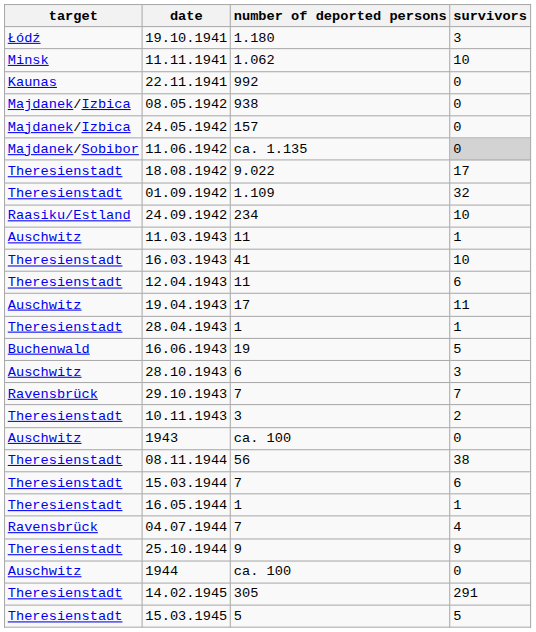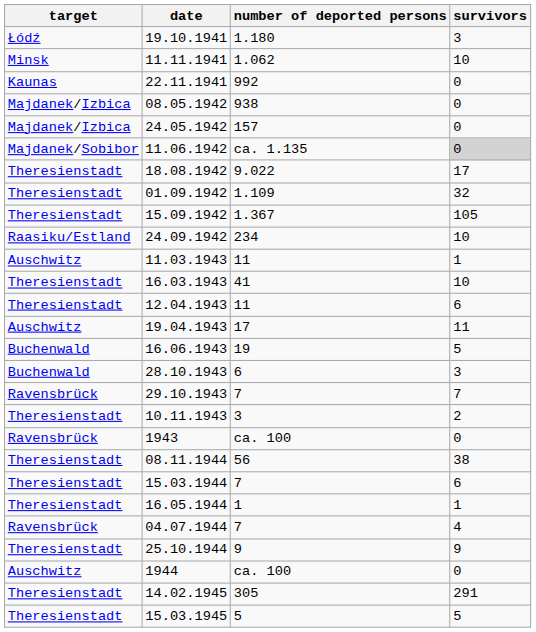 <table class="wikitable">
 <tr>
 <th>target</th>
 <th>date</th>
 <th>number of deported persons</th>
 <th>survivors</th>
 </tr>
 <tr>
 <td><a href='#'>Łódź</a></td>
 <td>19.10.1941</td>
 <td>1.180</td>
 <td>3</td>
 </tr>
 <tr>
 <td><a href='#'>Minsk</a></td>
 <td>11.11.1941</td>
 <td>1.062</td>
 <td>10</td>
 </tr>
 <tr>
 <td><a href='#'>Kaunas</a></td>
 <td>22.11.1941</td>
 <td>992</td>
 <td>0</td>
 </tr>
 <tr>
 <td><a href='#'>Majdanek</a>/<a href='#'>Izbica</a></td>
 <td>08.05.1942</td>
 <td>938</td>
 <td>0</td>
 </tr>
 <tr>
 <td><a href='#'>Majdanek</a>/<a href='#'>Izbica</a></td>
 <td>24.05.1942</td>
 <td>157</td>
 <td>0</td>
 </tr>
 <tr>
 <td><a href='#'>Majdanek</a>/<a href='#'>Sobibor</a></td>
 <td>11.06.1942</td>
 <td>ca. 1.135</td>
 <td style="background: lightgrey;">0</td>
 </tr>
 <tr>
 <td><a href='#'>Theresienstadt</a></td>
 <td>18.08.1942</td>
 <td>9.022</td>
 <td>17</td>
 </tr>
 <tr>
 <td><a href='#'>Theresienstadt</a></td>
 <td>01.09.1942</td>
 <td>1.109</td>
 <td>32</td>
 </tr>
 <tr>
+<td><a href='#'>Theresienstadt</a></td>
+<td>15.09.1942</td>
+<td>1.367</td>
+<td>105</td>
+</tr>
+<tr>
 <td><a href='#'>Raasiku/Estland</a></td>
 <td>24.09.1942</td>
 <td>234</td>
 <td>10</td>
 </tr>
 <tr>
 <td><a href='#'>Auschwitz</a></td>
 <td>11.03.1943</td>
 <td>11</td>
 <td>1</td>
 </tr>
 <tr>
 <td><a href='#'>Theresienstadt</a></td>
 <td>16.03.1943</td>
 <td>41</td>
 <td>10</td>
 </tr>
 <tr>
 <td><a href='#'>Theresienstadt</a></td>
 <td>12.04.1943</td>
 <td>11</td>
 <td>6</td>
 </tr>
 <tr>
 <td><a href='#'>Auschwitz</a></td>
 <td>19.04.1943</td>
 <td>17</td>
 <td>11</td>
 </tr>
 <tr>
-<td><a href='#'>Theresienstadt</a></td>
-<td>28.04.1943</td>
-<td>1</td>
-<td>1</td>
-</tr>
-<tr>
 <td><a href='#'>Buchenwald</a></td>
 <td>16.06.1943</td>
 <td>19</td>
 <td>5</td>
 </tr>
 <tr>
-<td><a href='#'>Auschwitz</a></td>
+<td><a href='#'>Buchenwald</a></td>
 <td>28.10.1943</td>
 <td>6</td>
 <td>3</td>
 </tr>
 <tr>
 <td><a href='#'>Ravensbrück</a></td>
 <td>29.10.1943</td>
 <td>7</td>
 <td>7</td>
 </tr>
 <tr>
 <td><a href='#'>Theresienstadt</a></td>
 <td>10.11.1943</td>
 <td>3</td>
 <td>2</td>
 </tr>
 <tr>
-<td><a href='#'>Auschwitz</a></td>
+<td><a href='#'>Ravensbrück</a></td>
 <td>1943</td>
 <td>ca. 100</td>
 <td>0</td>
 </tr>
 <tr>
 <td><a href='#'>Theresienstadt</a></td>
 <td>08.11.1944</td>
 <td>56</td>
 <td>38</td>
 </tr>
 <tr>
 <td><a href='#'>Theresienstadt</a></td>
 <td>15.03.1944</td>
 <td>7</td>
 <td>6</td>
 </tr>
 <tr>
 <td><a href='#'>Theresienstadt</a></td>
 <td>16.05.1944</td>
 <td>1</td>
 <td>1</td>
 </tr>
 <tr>
 <td><a href='#'>Ravensbrück</a></td>
 <td>04.07.1944</td>
 <td>7</td>
 <td>4</td>
 </tr>
 <tr>
 <td><a href='#'>Theresienstadt</a></td>
 <td>25.10.1944</td>
 <td>9</td>
 <td>9</td>
 </tr>
 <tr>
 <td><a href='#'>Auschwitz</a></td>
 <td>1944</td>
 <td>ca. 100</td>
 <td>0</td>
 </tr>
 <tr>
 <td><a href='#'>Theresienstadt</a></td>
 <td>14.02.1945</td>
 <td>305</td>
 <td>291</td>
 </tr>
 <tr>
 <td><a href='#'>Theresienstadt</a></td>
 <td>15.03.1945</td>
 <td>5</td>
 <td>5</td>
 </tr>
 </table>
